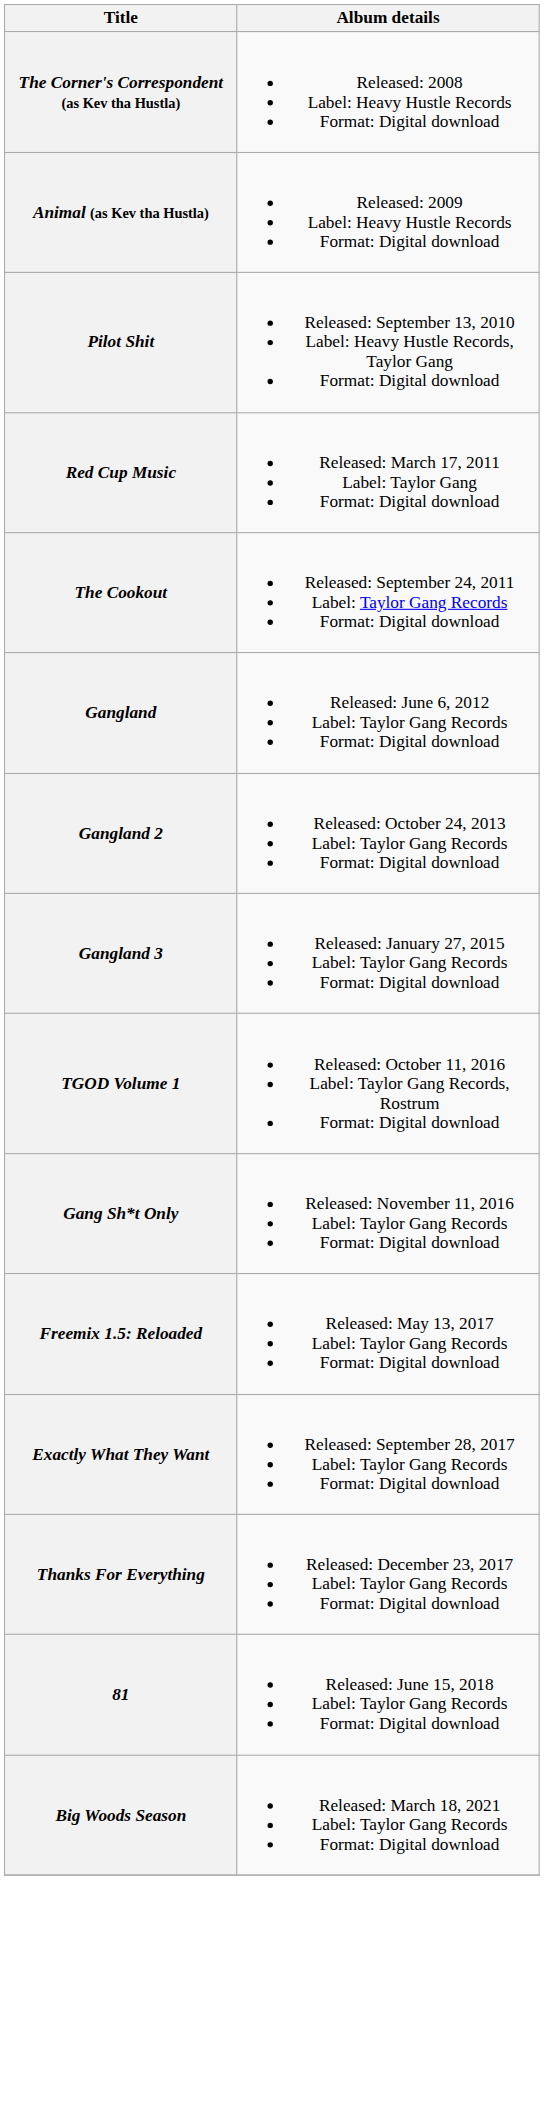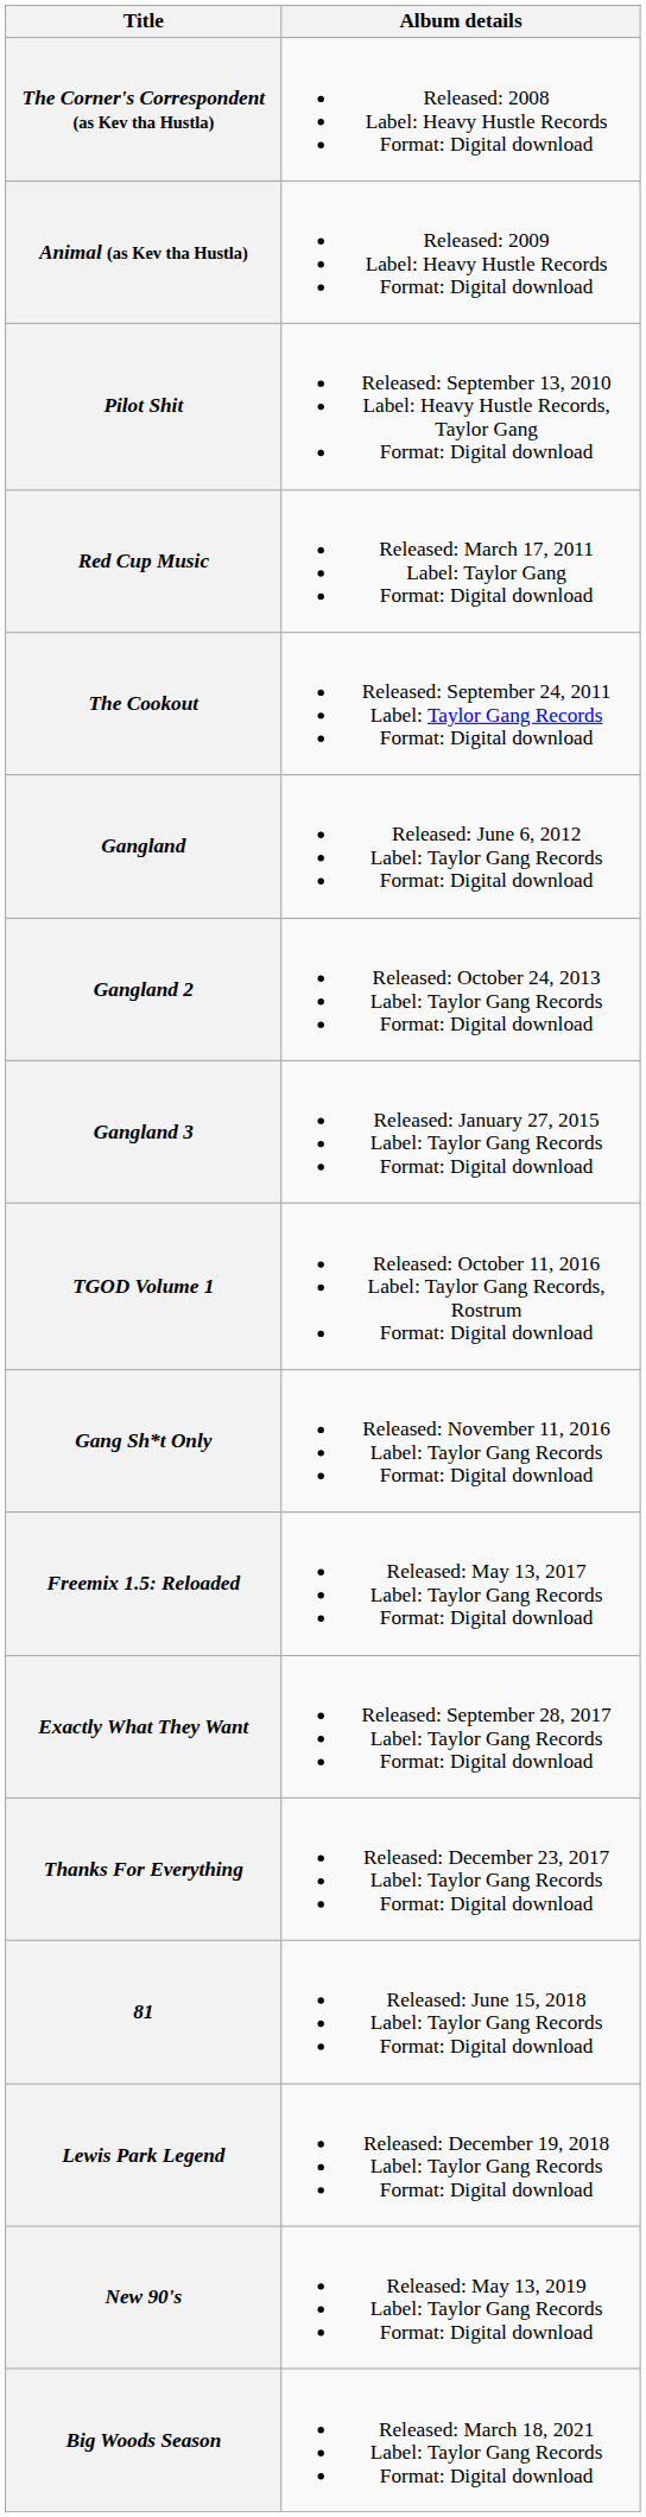 <table class="wikitable plainrowheaders" style="text-align:center;">
 <tr>
 <th scope="col" style="width:13em;">Title</th>
 <th scope="col" style="width:17em;">Album details</th>
 </tr>
 <tr>
 <th scope="row"><em>The Corner's Correspondent</em> <small>(as Kev tha Hustla)</small></th>
 <td><br><ul><li>Released: 2008</li><li>Label: Heavy Hustle Records</li><li>Format: Digital download</li></ul></td>
 </tr>
 <tr>
 <th scope="row"><em>Animal</em> <small>(as Kev tha Hustla)</small></th>
 <td><br><ul><li>Released: 2009</li><li>Label: Heavy Hustle Records</li><li>Format: Digital download</li></ul></td>
 </tr>
 <tr>
 <th scope="row"><em>Pilot Shit</em></th>
 <td><br><ul><li>Released: September 13, 2010</li><li>Label: Heavy Hustle Records, Taylor Gang</li><li>Format: Digital download</li></ul></td>
 </tr>
 <tr>
 <th scope="row"><em>Red Cup Music</em></th>
 <td><br><ul><li>Released: March 17, 2011</li><li>Label: Taylor Gang</li><li>Format: Digital download</li></ul></td>
 </tr>
 <tr>
 <th scope="row"><em>The Cookout</em></th>
 <td><br><ul><li>Released: September 24, 2011</li><li>Label: <a href='#'>Taylor Gang Records</a></li><li>Format: Digital download</li></ul></td>
 </tr>
 <tr>
 <th scope="row"><em>Gangland</em></th>
 <td><br><ul><li>Released: June 6, 2012</li><li>Label: Taylor Gang Records</li><li>Format: Digital download</li></ul></td>
 </tr>
 <tr>
 <th scope="row"><em>Gangland 2</em></th>
 <td><br><ul><li>Released: October 24, 2013</li><li>Label: Taylor Gang Records</li><li>Format: Digital download</li></ul></td>
 </tr>
 <tr>
 <th scope="row"><em>Gangland 3</em></th>
 <td><br><ul><li>Released: January 27, 2015</li><li>Label: Taylor Gang Records</li><li>Format: Digital download</li></ul></td>
 </tr>
 <tr>
 <th scope="row"><em>TGOD Volume 1</em></th>
 <td><br><ul><li>Released: October 11, 2016</li><li>Label: Taylor Gang Records, Rostrum</li><li>Format: Digital download</li></ul></td>
 </tr>
 <tr>
 <th scope="row"><em>Gang Sh*t Only</em></th>
 <td><br><ul><li>Released: November 11, 2016</li><li>Label: Taylor Gang Records</li><li>Format: Digital download</li></ul></td>
 </tr>
 <tr>
 <th scope="row"><em>Freemix 1.5: Reloaded</em></th>
 <td><br><ul><li>Released: May 13, 2017</li><li>Label: Taylor Gang Records</li><li>Format: Digital download</li></ul></td>
 </tr>
 <tr>
 <th scope="row"><em>Exactly What They Want</em></th>
 <td><br><ul><li>Released: September 28, 2017</li><li>Label: Taylor Gang Records</li><li>Format: Digital download</li></ul></td>
 </tr>
 <tr>
 <th scope="row"><em>Thanks For Everything</em></th>
 <td><br><ul><li>Released: December 23, 2017</li><li>Label: Taylor Gang Records</li><li>Format: Digital download</li></ul></td>
 </tr>
 <tr>
 <th scope="row"><em>81</em></th>
 <td><br><ul><li>Released: June 15, 2018</li><li>Label: Taylor Gang Records</li><li>Format: Digital download</li></ul></td>
 </tr>
 <tr>
+<th scope="row"><em>Lewis Park Legend</em></th>
+<td><br><ul><li>Released: December 19, 2018</li><li>Label: Taylor Gang Records</li><li>Format: Digital download</li></ul></td>
+</tr>
+<tr>
+<th scope="row"><em>New 90's</em></th>
+<td><br><ul><li>Released: May 13, 2019</li><li>Label: Taylor Gang Records</li><li>Format: Digital download</li></ul></td>
+</tr>
+<tr>
 <th scope="row"><em>Big Woods Season</em></th>
 <td><br><ul><li>Released: March 18, 2021</li><li>Label: Taylor Gang Records</li><li>Format: Digital download</li></ul></td>
 </tr>
 <tr>
 </tr>
 </table>
